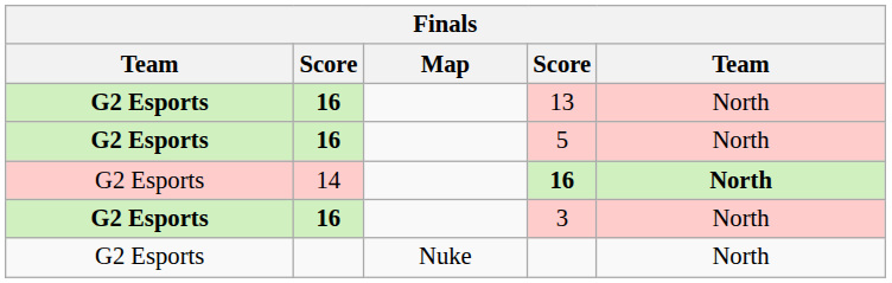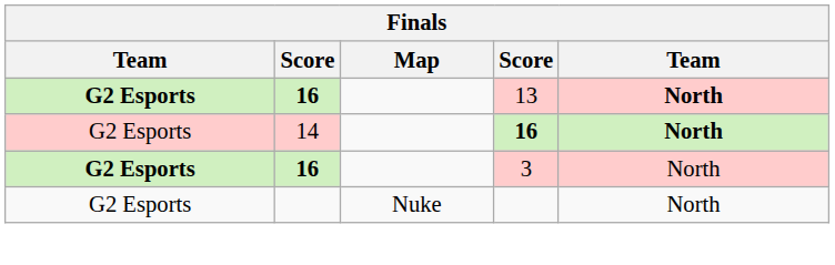 <table class="wikitable" style="text-align: center;">
 <tr>
 <th colspan=5>Finals</th>
 </tr>
 <tr>
 <th width="181px">Team</th>
 <th width="20px">Score</th>
 <th width="100px">Map</th>
 <th width="20px">Score</th>
 <th width="181px">Team</th>
 </tr>
 <tr>
 <td style="background: #D0F0C0;"><strong>G2 Esports</strong></td>
 <td style="background: #D0F0C0;"><strong>16</strong></td>
 <td></td>
 <td style="background: #FFCCCC;">13</td>
-<td style="background: #FFCCCC;">North</td>
-</tr>
-<tr>
-<td style="background: #D0F0C0;"><strong>G2 Esports</strong></td>
-<td style="background: #D0F0C0;"><strong>16</strong></td>
-<td></td>
-<td style="background: #FFCCCC;">5</td>
-<td style="background: #FFCCCC;">North</td>
+<td style="background: #FFCCCC;"><strong>North</strong></td>
 </tr>
 <tr>
 <td style="background: #FFCCCC;">G2 Esports</td>
 <td style="background: #FFCCCC;">14</td>
 <td></td>
 <td style="background: #D0F0C0;"><strong>16</strong></td>
 <td style="background: #D0F0C0;"><strong>North</strong></td>
 </tr>
 <tr>
 <td style="background: #D0F0C0;"><strong>G2 Esports</strong></td>
 <td style="background: #D0F0C0;"><strong>16</strong></td>
 <td></td>
 <td style="background: #FFCCCC;">3</td>
 <td style="background: #FFCCCC;">North</td>
 </tr>
 <tr>
 <td>G2 Esports</td>
 <td></td>
 <td>Nuke</td>
 <td></td>
 <td>North</td>
 </tr>
 </table>
